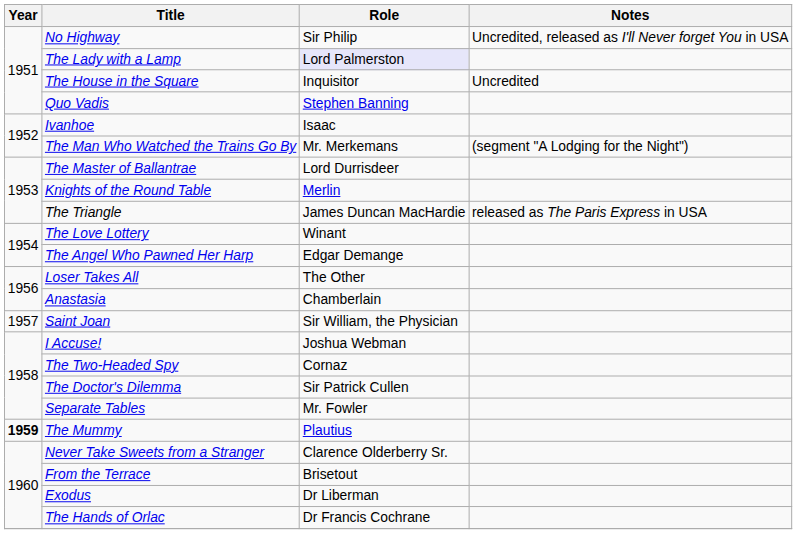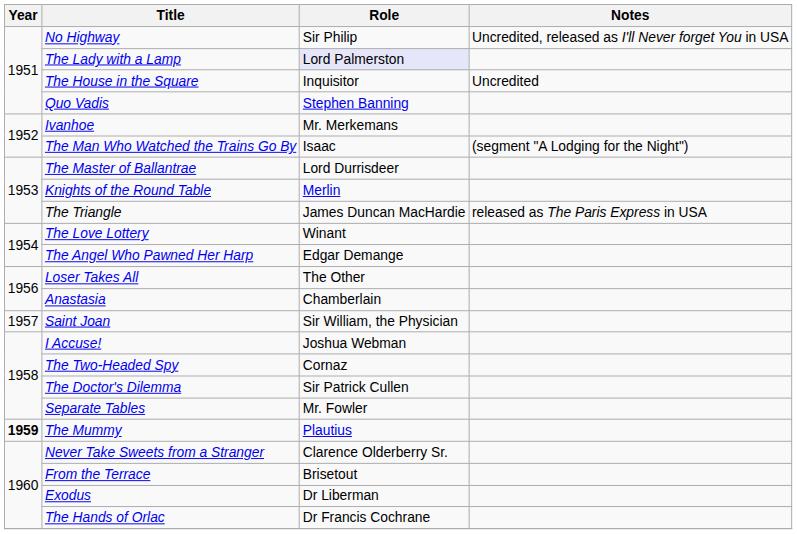 <table class="wikitable" style="font-size: 90%;">
 <tr>
 <th>Year</th>
 <th>Title</th>
 <th>Role</th>
 <th>Notes</th>
 </tr>
 <tr>
 <td rowspan="4">1951</td>
 <td><em><a href='#'>No Highway</a></em></td>
 <td>Sir Philip</td>
 <td>Uncredited, released as <em>I'll Never forget You</em> in USA</td>
 </tr>
 <tr>
 <td><em><a href='#'>The Lady with a Lamp</a></em></td>
 <td style="background: lavender;">Lord Palmerston</td>
 <td></td>
 </tr>
 <tr>
 <td><em><a href='#'>The House in the Square</a></em></td>
 <td>Inquisitor</td>
 <td>Uncredited</td>
 </tr>
 <tr>
 <td><em><a href='#'>Quo Vadis</a></em></td>
 <td><a href='#'>Stephen Banning</a></td>
 <td></td>
 </tr>
 <tr>
 <td rowspan="2">1952</td>
 <td><em><a href='#'>Ivanhoe</a></em></td>
-<td>Isaac</td>
+<td>Mr. Merkemans</td>
 <td></td>
 </tr>
 <tr>
 <td><em><a href='#'>The Man Who Watched the Trains Go By</a></em></td>
-<td>Mr. Merkemans</td>
+<td>Isaac</td>
 <td>(segment "A Lodging for the Night")</td>
 </tr>
 <tr>
 <td rowspan="3">1953</td>
 <td><em><a href='#'>The Master of Ballantrae</a></em></td>
 <td>Lord Durrisdeer</td>
 <td></td>
 </tr>
 <tr>
 <td><em><a href='#'>Knights of the Round Table</a></em></td>
 <td><a href='#'>Merlin</a></td>
 <td></td>
 </tr>
 <tr>
 <td><em>The Triangle</em></td>
 <td>James Duncan MacHardie</td>
 <td>released as <em>The Paris Express</em> in USA</td>
 </tr>
 <tr>
 <td rowspan="2">1954</td>
 <td><em><a href='#'>The Love Lottery</a></em></td>
 <td>Winant</td>
 <td></td>
 </tr>
 <tr>
 <td><em><a href='#'>The Angel Who Pawned Her Harp</a></em></td>
 <td>Edgar Demange</td>
 <td></td>
 </tr>
 <tr>
 <td rowspan="2">1956</td>
 <td><em><a href='#'>Loser Takes All</a></em></td>
 <td>The Other</td>
 <td></td>
 </tr>
 <tr>
 <td><em><a href='#'>Anastasia</a></em></td>
 <td>Chamberlain</td>
 <td></td>
 </tr>
 <tr>
 <td>1957</td>
 <td><em><a href='#'>Saint Joan</a></em></td>
 <td>Sir William, the Physician</td>
 <td></td>
 </tr>
 <tr>
 <td rowspan="4">1958</td>
 <td><em><a href='#'>I Accuse!</a></em></td>
 <td>Joshua Webman</td>
 <td></td>
 </tr>
 <tr>
 <td><em><a href='#'>The Two-Headed Spy</a></em></td>
 <td>Cornaz</td>
 <td></td>
 </tr>
 <tr>
 <td><em><a href='#'>The Doctor's Dilemma</a></em></td>
 <td>Sir Patrick Cullen</td>
 <td></td>
 </tr>
 <tr>
 <td><em><a href='#'>Separate Tables</a></em></td>
 <td>Mr. Fowler</td>
 <td></td>
 </tr>
 <tr>
 <td><strong>1959</strong></td>
 <td><em><a href='#'>The Mummy</a></em></td>
 <td><a href='#'>Plautius</a></td>
 <td></td>
 </tr>
 <tr>
 <td rowspan="4">1960</td>
 <td><em><a href='#'>Never Take Sweets from a Stranger</a></em></td>
 <td>Clarence Olderberry Sr.</td>
 <td></td>
 </tr>
 <tr>
 <td><em><a href='#'>From the Terrace</a></em></td>
 <td>Brisetout</td>
 <td></td>
 </tr>
 <tr>
 <td><em><a href='#'>Exodus</a></em></td>
 <td>Dr Liberman</td>
 <td></td>
 </tr>
 <tr>
 <td><em><a href='#'>The Hands of Orlac</a></em></td>
 <td>Dr Francis Cochrane</td>
 <td></td>
 </tr>
 <tr>
 </tr>
 </table>
